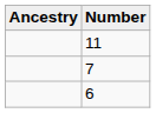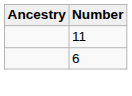 <table style="float: center;" class="wikitable">
 <tr>
 <th style="background:#efefef;">Ancestry</th>
 <th style="background:#efefef;">Number</th>
 </tr>
 <tr>
 <td></td>
 <td>11</td>
 </tr>
 <tr>
 <td></td>
-<td>7</td>
-</tr>
-<tr>
-<td></td>
 <td>6</td>
 </tr>
 </table>
